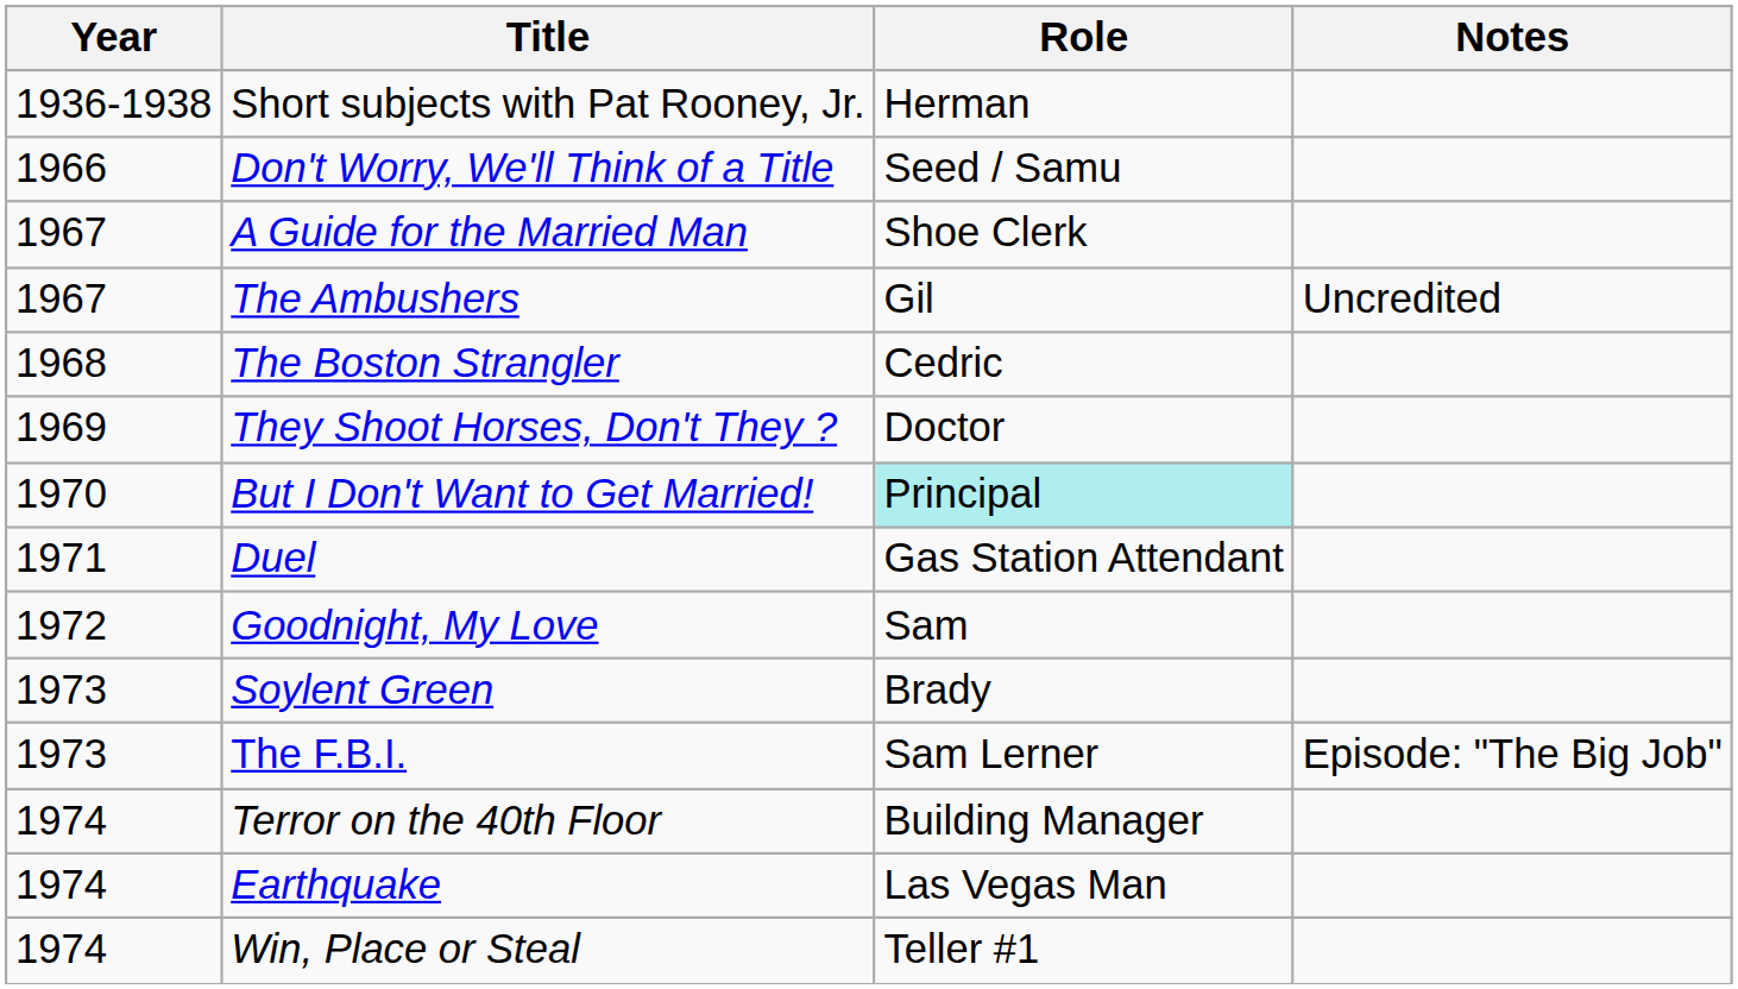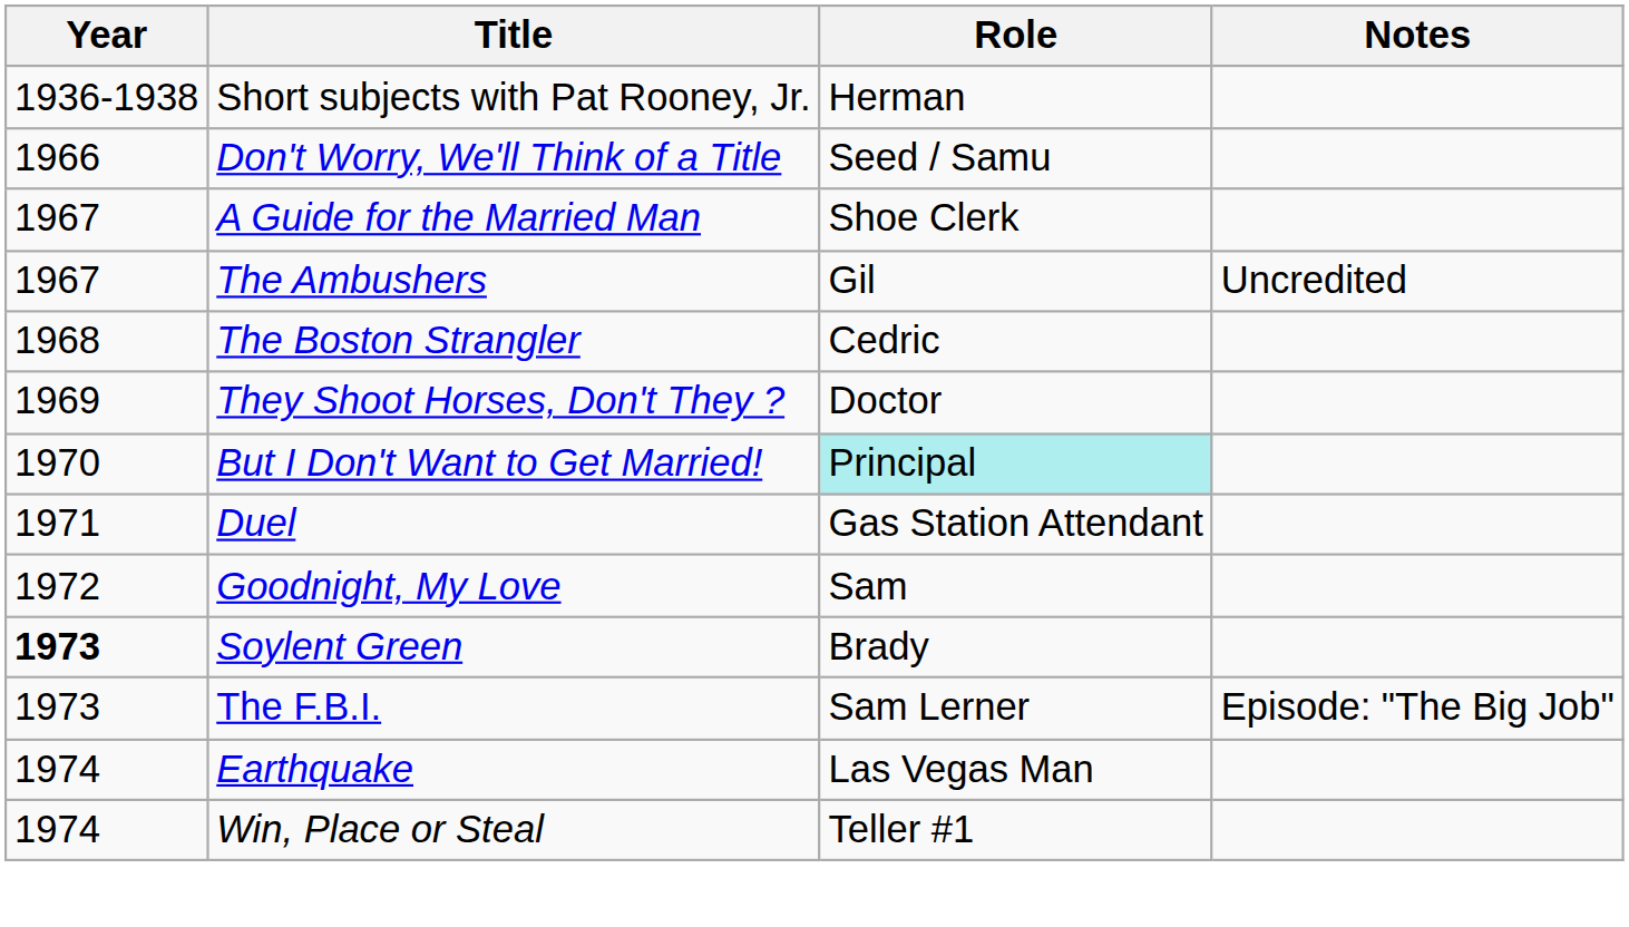 <table class="wikitable">
 <tr>
 <th>Year</th>
 <th>Title</th>
 <th>Role</th>
 <th>Notes</th>
 </tr>
 <tr>
 <td>1936-1938</td>
 <td>Short subjects with Pat Rooney, Jr.</td>
 <td>Herman</td>
 <td></td>
 </tr>
 <tr>
 <td>1966</td>
 <td><em><a href='#'>Don't Worry, We'll Think of a Title</a></em></td>
 <td>Seed / Samu</td>
 <td></td>
 </tr>
 <tr>
 <td>1967</td>
 <td><em><a href='#'>A Guide for the Married Man</a></em></td>
 <td>Shoe Clerk</td>
 <td></td>
 </tr>
 <tr>
 <td>1967</td>
 <td><em><a href='#'>The Ambushers</a></em></td>
 <td>Gil</td>
 <td>Uncredited</td>
 </tr>
 <tr>
 <td>1968</td>
 <td><em><a href='#'>The Boston Strangler</a></em></td>
 <td>Cedric</td>
 <td></td>
 </tr>
 <tr>
 <td>1969</td>
 <td><em><a href='#'>They Shoot Horses, Don't They ?</a></em></td>
 <td>Doctor</td>
 <td></td>
 </tr>
 <tr>
 <td>1970</td>
 <td><em><a href='#'>But I Don't Want to Get Married!</a></em></td>
 <td style="background: paleturquoise;">Principal</td>
 <td></td>
 </tr>
 <tr>
 <td>1971</td>
 <td><em><a href='#'>Duel</a></em></td>
 <td>Gas Station Attendant</td>
 <td></td>
 </tr>
 <tr>
 <td>1972</td>
 <td><em><a href='#'>Goodnight, My Love</a></em></td>
 <td>Sam</td>
 <td></td>
 </tr>
 <tr>
-<td>1973</td>
+<td><strong>1973</strong></td>
 <td><em><a href='#'>Soylent Green</a></em></td>
 <td>Brady</td>
 <td></td>
 </tr>
 <tr>
 <td>1973</td>
 <td><a href='#'>The F.B.I.</a></td>
 <td>Sam Lerner</td>
 <td>Episode: "The Big Job"</td>
-</tr>
-<tr>
-<td>1974</td>
-<td><em>Terror on the 40th Floor</em></td>
-<td>Building Manager</td>
-<td></td>
 </tr>
 <tr>
 <td>1974</td>
 <td><em><a href='#'>Earthquake</a></em></td>
 <td>Las Vegas Man</td>
 <td></td>
 </tr>
 <tr>
 <td>1974</td>
 <td><em>Win, Place or Steal</em></td>
 <td>Teller #1</td>
 <td></td>
 </tr>
 </table>
